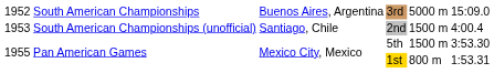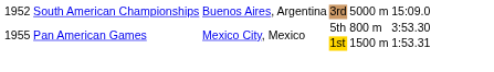 <table>
 <tr>
 <td>1952</td>
 <td><a href='#'>South American Championships</a></td>
 <td><a href='#'>Buenos Aires</a>, Argentina</td>
 <td bgcolor=cc9966>3rd</td>
 <td>5000 m</td>
 <td>15:09.0</td>
 </tr>
 <tr>
-<td>1953</td>
-<td><a href='#'>South American Championships (unofficial)</a></td>
-<td><a href='#'>Santiago</a>, Chile</td>
-<td bgcolor=silver>2nd</td>
-<td>1500 m</td>
-<td>4:00.4</td>
-</tr>
-<tr>
 <td rowspan=2>1955</td>
 <td rowspan=2><a href='#'>Pan American Games</a></td>
 <td rowspan=2><a href='#'>Mexico City</a>, Mexico</td>
 <td>5th</td>
-<td>1500 m</td>
+<td>800 m</td>
 <td>3:53.30 </td>
 </tr>
 <tr>
 <td bgcolor=gold>1st</td>
-<td>800 m</td>
+<td>1500 m</td>
 <td>1:53.31</td>
 </tr>
 </table>
